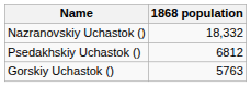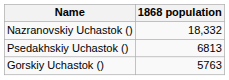 <table class="wikitable sortable">
 <tr>
 <th>Name</th>
 <th>1868 population</th>
 </tr>
 <tr>
 <td>Nazranovskiy Uchastok ()</td>
 <td align="right">18,332</td>
 </tr>
 <tr>
 <td>Psedakhskiy Uchastok ()</td>
-<td align="right">6812</td>
+<td align="right">6813</td>
 </tr>
 <tr>
 <td>Gorskiy Uchastok ()</td>
 <td align="right">5763</td>
 </tr>
 </table>
